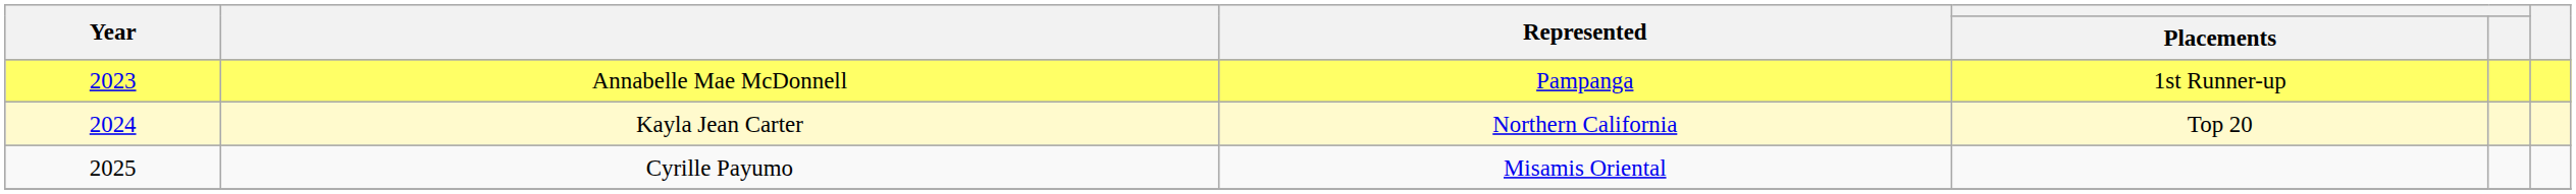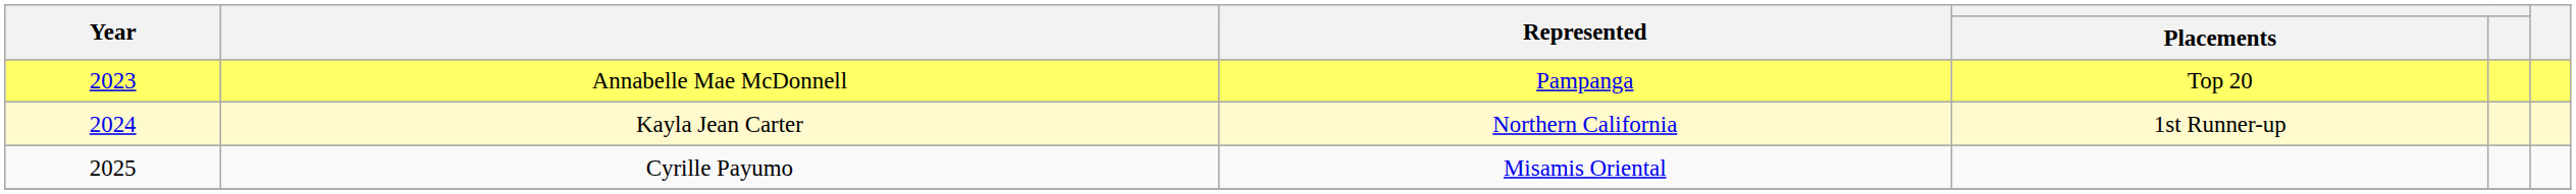 <table class="wikitable" style="text-align:center; line-height:20px; font-size:90%; width:100%">
 <tr>
 <th rowspan="2">Year</th>
 <th rowspan="2"></th>
 <th rowspan="2">Represented</th>
 <th colspan="2"></th>
 <th rowspan="2"></th>
 </tr>
 <tr>
 <th>Placements</th>
 <th></th>
 </tr>
 <tr style="background-color:#FFFF66">
 <td><a href='#'>2023</a></td>
 <td>Annabelle Mae McDonnell</td>
 <td><a href='#'>Pampanga</a></td>
-<td>1st Runner-up</td>
+<td>Top 20</td>
 <td></td>
 <td></td>
 </tr>
 <tr style="background:#FFFACD">
 <td><a href='#'>2024</a></td>
 <td>Kayla Jean Carter</td>
 <td><a href='#'>Northern California</a></td>
-<td>Top 20</td>
+<td>1st Runner-up</td>
 <td></td>
 <td></td>
 </tr>
 <tr>
 <td>2025</td>
 <td>Cyrille Payumo</td>
 <td><a href='#'>Misamis Oriental</a></td>
 <td></td>
 <td></td>
 <td></td>
 </tr>
 <tr>
 </tr>
 </table>
